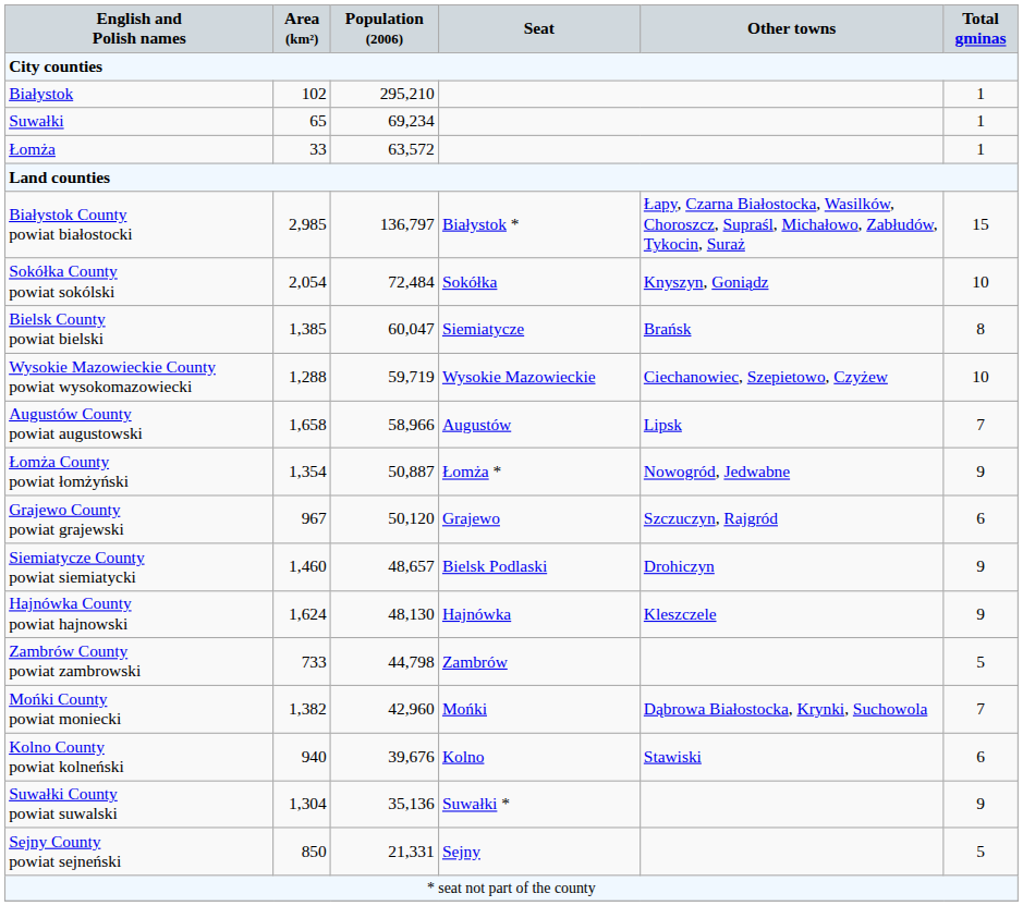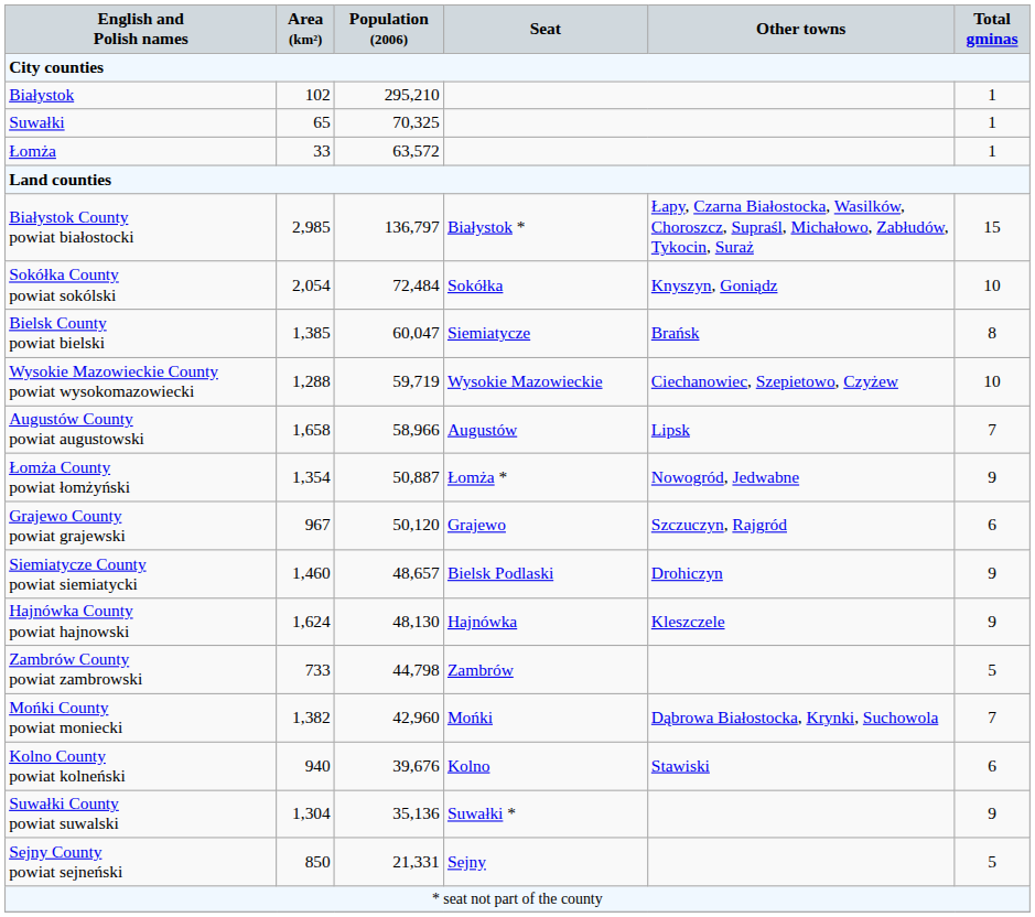 <table class="wikitable" style="font-size:90%">
 <tr bgcolor="D0D8DD">
 <td align="center"><strong>English and<br> Polish names</strong></td>
 <td align="center"><strong>Area<br> <small>(km²)</small></strong></td>
 <td align="center"><strong>Population<br> <small>(2006)</small></strong></td>
 <td align="center"><strong>Seat</strong></td>
 <td width="30%" align="center"><strong>Other towns</strong></td>
 <td align="center"><strong>Total<br> <a href='#'>gminas</a></strong></td>
 </tr>
 <tr bgcolor="F0F8FF">
 <td colspan=6><strong>City counties</strong></td>
 </tr>
 <tr>
 <td> <a href='#'>Białystok</a></td>
 <td align="right">102</td>
 <td align="right">295,210</td>
 <td colspan=2></td>
 <td align="center">1</td>
 </tr>
 <tr>
 <td> <a href='#'>Suwałki</a></td>
 <td align="right">65</td>
-<td align="right">69,234</td>
+<td align="right">70,325</td>
 <td colspan=2></td>
 <td align="center">1</td>
 </tr>
 <tr>
 <td> <a href='#'>Łomża</a></td>
 <td align="right">33</td>
 <td align="right">63,572</td>
 <td colspan=2></td>
 <td align="center">1</td>
 </tr>
 <tr bgcolor="F0F8FF">
 <td colspan=6><strong>Land counties</strong></td>
 </tr>
 <tr>
 <td><a href='#'>Białystok County</a><br> powiat białostocki</td>
 <td align="right">2,985</td>
 <td align="right">136,797</td>
 <td><a href='#'>Białystok</a> *</td>
 <td><a href='#'>Łapy</a>, <a href='#'>Czarna Białostocka</a>, <a href='#'>Wasilków</a>, <a href='#'>Choroszcz</a>, <a href='#'>Supraśl</a>, <a href='#'>Michałowo</a>, <a href='#'>Zabłudów</a>, <a href='#'>Tykocin</a>, <a href='#'>Suraż</a></td>
 <td align="center">15</td>
 </tr>
 <tr>
 <td><a href='#'>Sokółka County</a><br> powiat sokólski</td>
 <td align="right">2,054</td>
 <td align="right">72,484</td>
 <td><a href='#'>Sokółka</a></td>
 <td><a href='#'>Knyszyn</a>, <a href='#'>Goniądz</a></td>
 <td align="center">10</td>
 </tr>
 <tr>
 <td><a href='#'>Bielsk County</a><br> powiat bielski</td>
 <td align="right">1,385</td>
 <td align="right">60,047</td>
 <td><a href='#'>Siemiatycze</a></td>
 <td><a href='#'>Brańsk</a></td>
 <td align="center">8</td>
 </tr>
 <tr>
 <td><a href='#'>Wysokie Mazowieckie County</a><br> powiat wysokomazowiecki</td>
 <td align="right">1,288</td>
 <td align="right">59,719</td>
 <td><a href='#'>Wysokie Mazowieckie</a></td>
 <td><a href='#'>Ciechanowiec</a>, <a href='#'>Szepietowo</a>, <a href='#'>Czyżew</a></td>
 <td align="center">10</td>
 </tr>
 <tr>
 <td><a href='#'>Augustów County</a><br> powiat augustowski</td>
 <td align="right">1,658</td>
 <td align="right">58,966</td>
 <td><a href='#'>Augustów</a></td>
 <td><a href='#'>Lipsk</a></td>
 <td align="center">7</td>
 </tr>
 <tr>
 <td><a href='#'>Łomża County</a><br> powiat łomżyński</td>
 <td align="right">1,354</td>
 <td align="right">50,887</td>
 <td><a href='#'>Łomża</a> *</td>
 <td><a href='#'>Nowogród</a>, <a href='#'>Jedwabne</a></td>
 <td align="center">9</td>
 </tr>
 <tr>
 <td><a href='#'>Grajewo County</a><br> powiat grajewski</td>
 <td align="right">967</td>
 <td align="right">50,120</td>
 <td><a href='#'>Grajewo</a></td>
 <td><a href='#'>Szczuczyn</a>, <a href='#'>Rajgród</a></td>
 <td align="center">6</td>
 </tr>
 <tr>
 <td><a href='#'>Siemiatycze County</a><br> powiat siemiatycki</td>
 <td align="right">1,460</td>
 <td align="right">48,657</td>
 <td><a href='#'>Bielsk Podlaski</a></td>
 <td><a href='#'>Drohiczyn</a></td>
 <td align="center">9</td>
 </tr>
 <tr>
 <td><a href='#'>Hajnówka County</a><br> powiat hajnowski</td>
 <td align="right">1,624</td>
 <td align="right">48,130</td>
 <td><a href='#'>Hajnówka</a></td>
 <td><a href='#'>Kleszczele</a></td>
 <td align="center">9</td>
 </tr>
 <tr>
 <td><a href='#'>Zambrów County</a><br> powiat zambrowski</td>
 <td align="right">733</td>
 <td align="right">44,798</td>
 <td><a href='#'>Zambrów</a></td>
 <td></td>
 <td align="center">5</td>
 </tr>
 <tr>
 <td><a href='#'>Mońki County</a><br> powiat moniecki</td>
 <td align="right">1,382</td>
 <td align="right">42,960</td>
 <td><a href='#'>Mońki</a></td>
 <td><a href='#'>Dąbrowa Białostocka</a>, <a href='#'>Krynki</a>, <a href='#'>Suchowola</a></td>
 <td align="center">7</td>
 </tr>
 <tr>
 <td><a href='#'>Kolno County</a><br> powiat kolneński</td>
 <td align="right">940</td>
 <td align="right">39,676</td>
 <td><a href='#'>Kolno</a></td>
 <td><a href='#'>Stawiski</a></td>
 <td align="center">6</td>
 </tr>
 <tr>
 <td><a href='#'>Suwałki County</a><br> powiat suwalski</td>
 <td align="right">1,304</td>
 <td align="right">35,136</td>
 <td><a href='#'>Suwałki</a> *</td>
 <td></td>
 <td align="center">9</td>
 </tr>
 <tr>
 <td><a href='#'>Sejny County</a><br> powiat sejneński</td>
 <td align="right">850</td>
 <td align="right">21,331</td>
 <td><a href='#'>Sejny</a></td>
 <td></td>
 <td align="center">5</td>
 </tr>
 <tr bgcolor="F0F8FF">
 <td colspan=6 style="text-align:center;font-size:90%">* seat not part of the county</td>
 </tr>
 <tr>
 </tr>
 </table>
